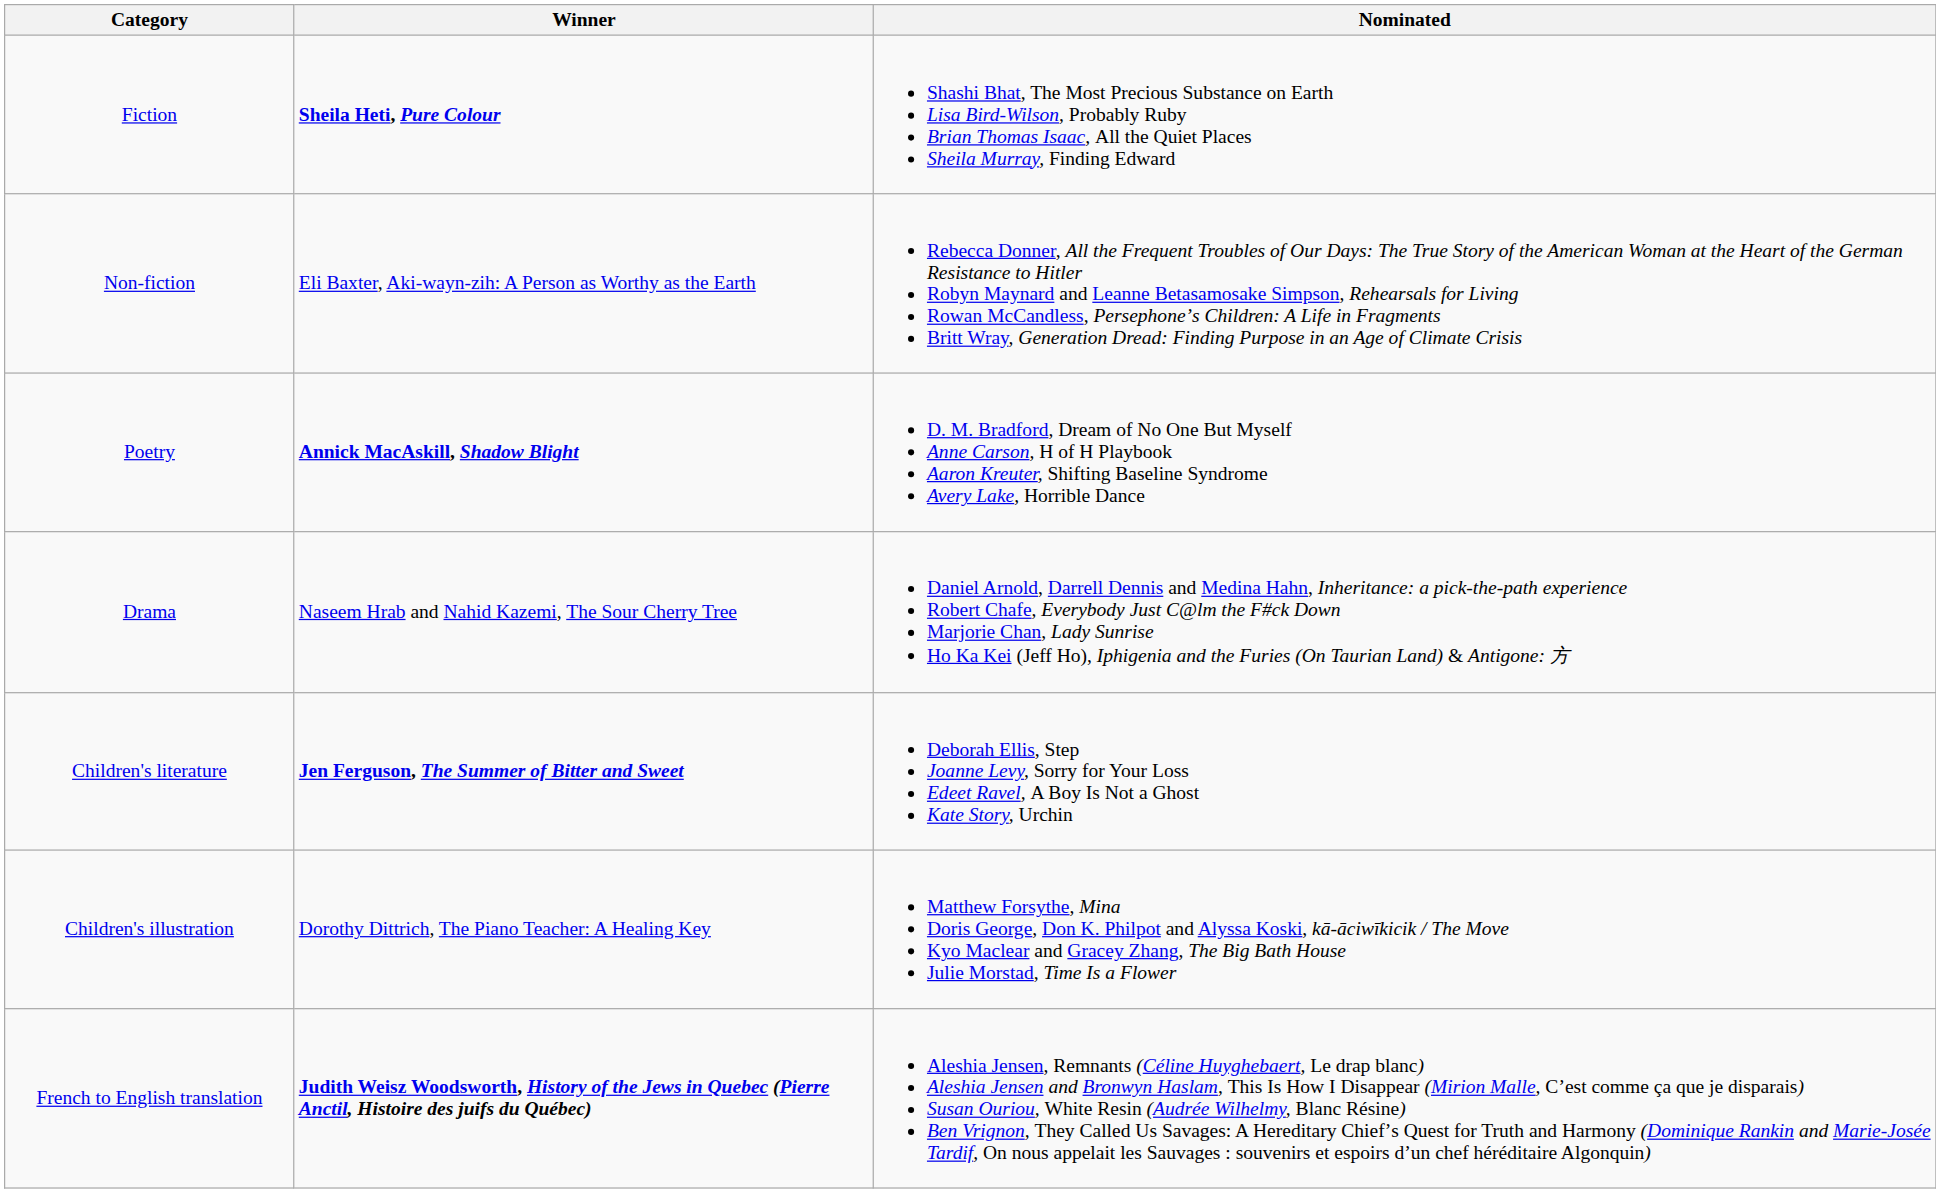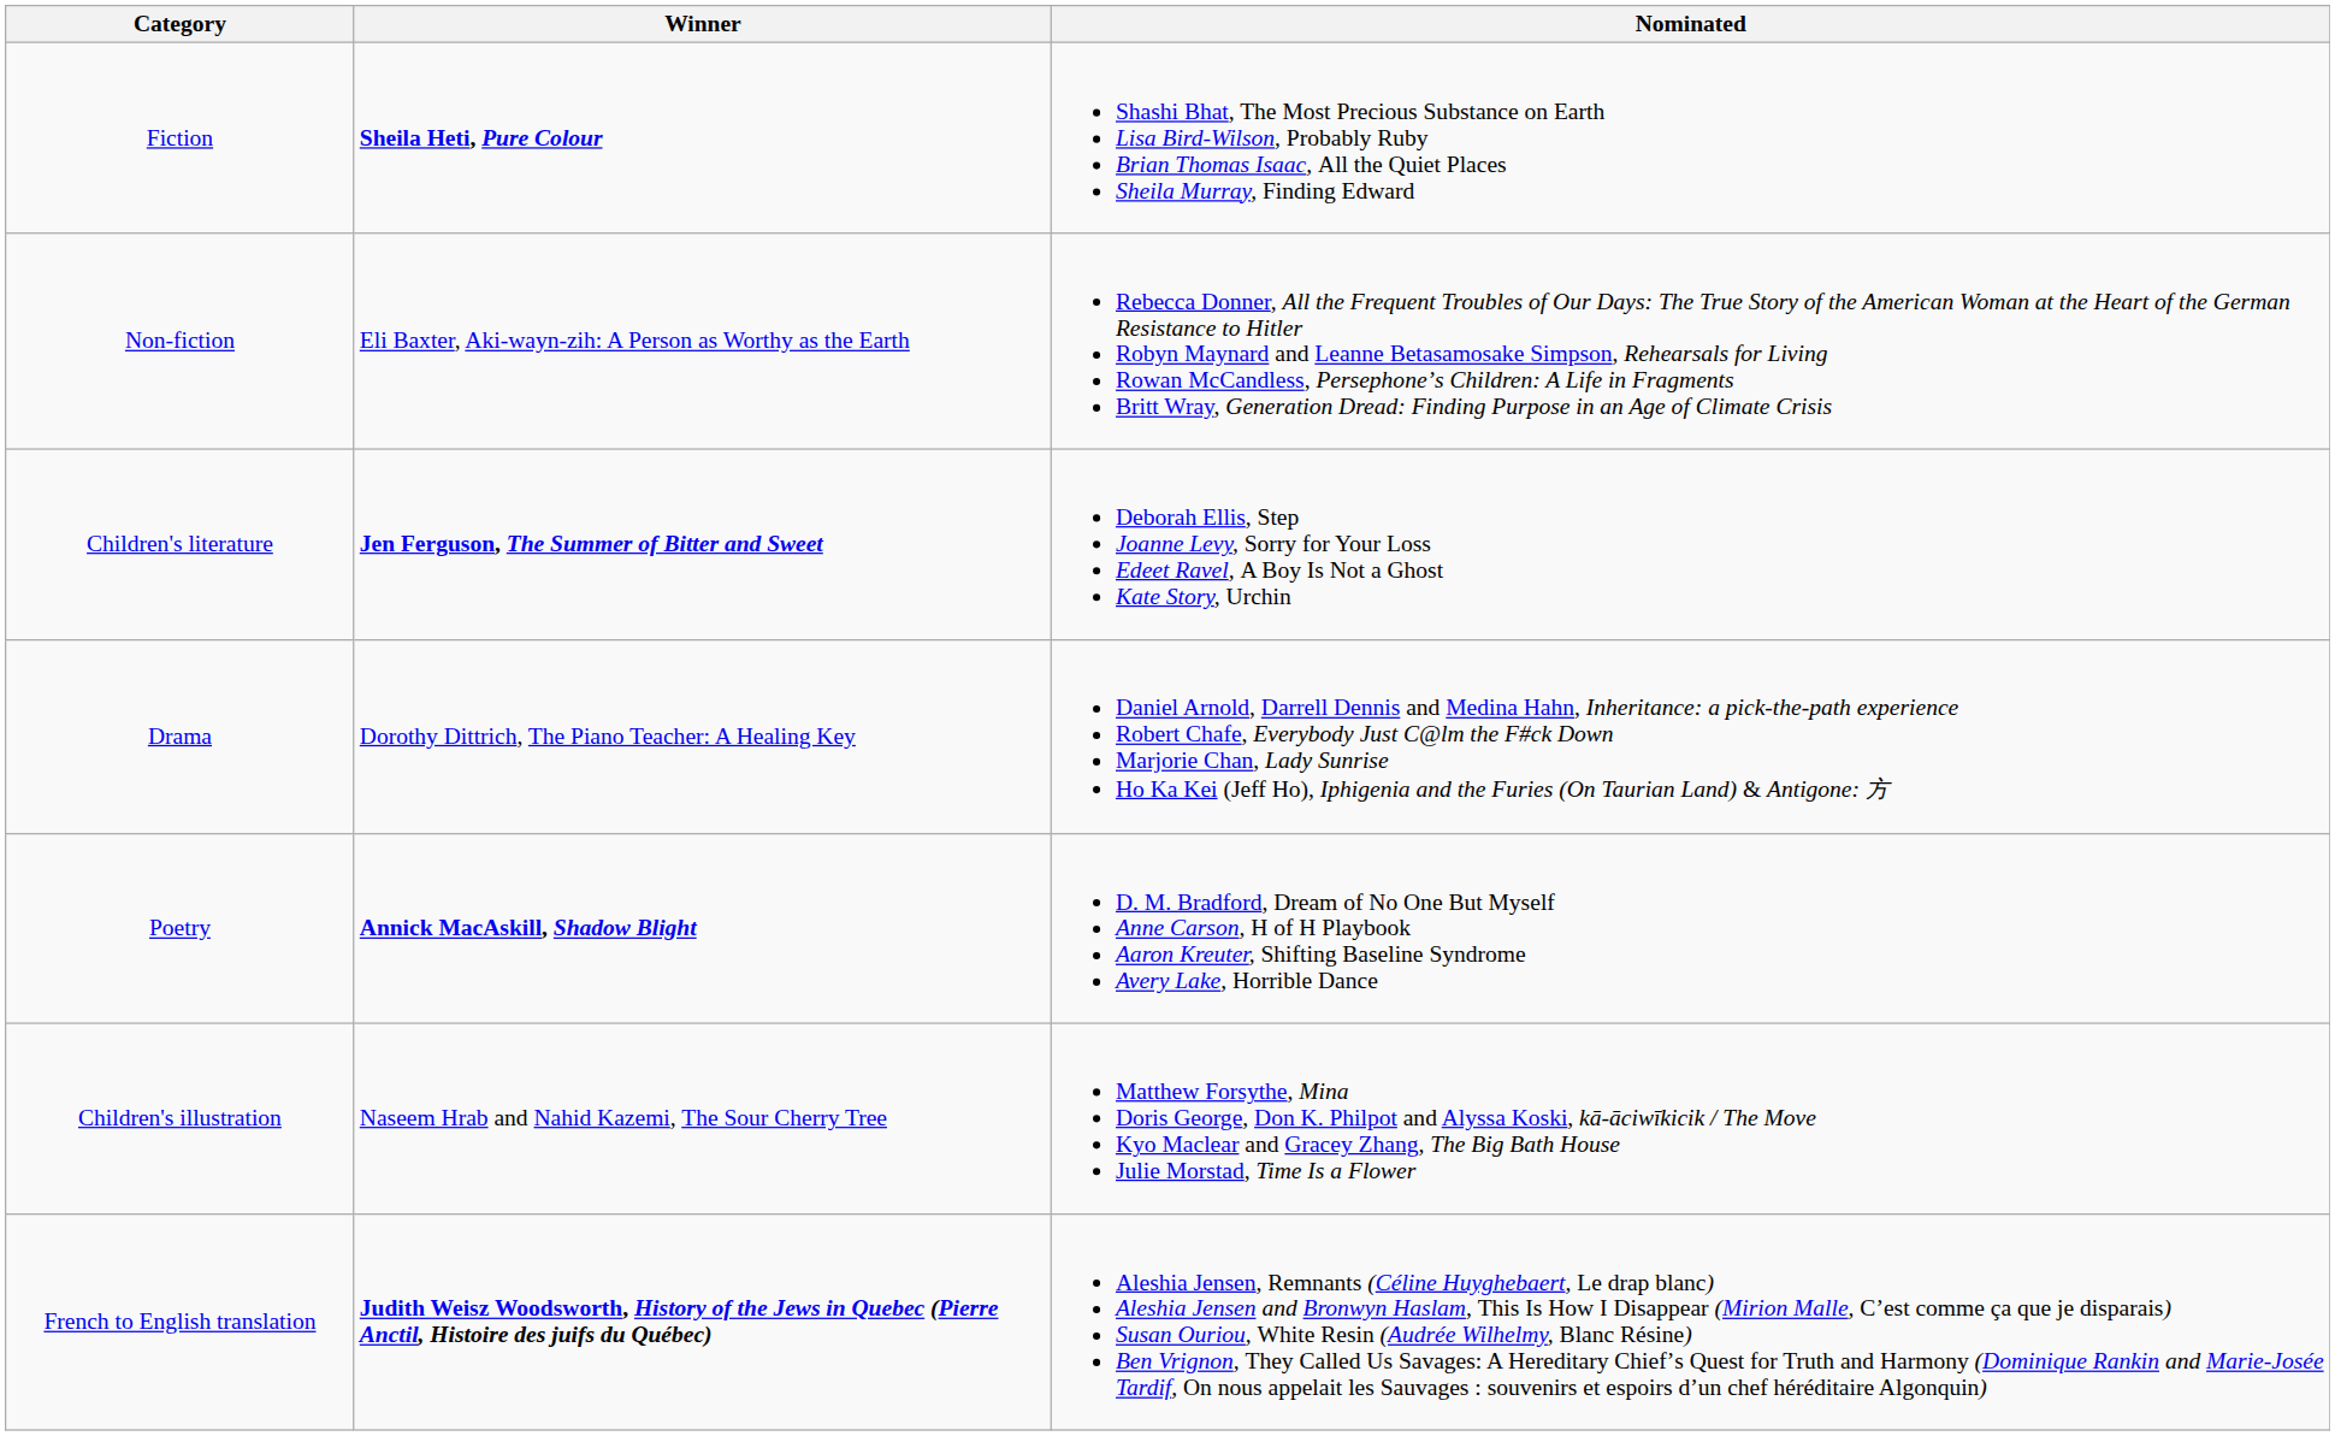 <table class="wikitable" width="100%">
 <tr>
 <th width=15%>Category</th>
 <th width=30%>Winner</th>
 <th width=55%>Nominated</th>
 </tr>
 <tr>
 <td align="center"><a href='#'>Fiction</a></td>
 <td> <strong><a href='#'>Sheila Heti</a>, <em><a href='#'>Pure Colour</a><strong><em></td>
 <td><br><ul><li><a href='#'>Shashi Bhat</a>, </em>The Most Precious Substance on Earth<em></li><li><a href='#'>Lisa Bird-Wilson</a>, </em>Probably Ruby<em></li><li><a href='#'>Brian Thomas Isaac</a>, </em>All the Quiet Places<em></li><li><a href='#'>Sheila Murray</a>, </em>Finding Edward<em></li></ul></td>
 </tr>
 <tr>
 <td align="center"><a href='#'>Non-fiction</a></td>
 <td> </strong><a href='#'>Eli Baxter</a>, </em><a href='#'>Aki-wayn-zih: A Person as Worthy as the Earth</a></em></strong></td>
 <td><br><ul><li><a href='#'>Rebecca Donner</a>, <em>All the Frequent Troubles of Our Days: The True Story of the American Woman at the Heart of the German Resistance to Hitler</em></li><li><a href='#'>Robyn Maynard</a> and <a href='#'>Leanne Betasamosake Simpson</a>, <em>Rehearsals for Living</em></li><li><a href='#'>Rowan McCandless</a>, <em>Persephoneʼs Children: A Life in Fragments</em></li><li><a href='#'>Britt Wray</a>, <em>Generation Dread: Finding Purpose in an Age of Climate Crisis</em></li></ul></td>
 </tr>
 <tr>
+<td align="center"><a href='#'>Children's literature</a></td>
+<td> <strong><a href='#'>Jen Ferguson</a>, <em><a href='#'>The Summer of Bitter and Sweet</a><strong><em></td>
+<td><br><ul><li><a href='#'>Deborah Ellis</a>, </em>Step<em></li><li><a href='#'>Joanne Levy</a>, </em>Sorry for Your Loss<em></li><li><a href='#'>Edeet Ravel</a>, </em>A Boy Is Not a Ghost<em></li><li><a href='#'>Kate Story</a>, </em>Urchin<em></li></ul></td>
+</tr>
+<tr>
+<td align="center"><a href='#'>Drama</a></td>
+<td> </strong><a href='#'>Dorothy Dittrich</a>, </em><a href='#'>The Piano Teacher: A Healing Key</a></em></strong></td>
+<td><br><ul><li><a href='#'>Daniel Arnold</a>, <a href='#'>Darrell Dennis</a> and <a href='#'>Medina Hahn</a>, <em>Inheritance: a pick-the-path experience</em></li><li><a href='#'>Robert Chafe</a>, <em>Everybody Just C@lm the F#ck Down</em></li><li><a href='#'>Marjorie Chan</a>, <em>Lady Sunrise</em></li><li><a href='#'>Ho Ka Kei</a> (Jeff Ho), <em>Iphigenia and the Furies (On Taurian Land)</em> & <em>Antigone: 方</em></li></ul></td>
+</tr>
+<tr>
 <td align="center"><a href='#'>Poetry</a></td>
 <td> <strong><a href='#'>Annick MacAskill</a>, <em><a href='#'>Shadow Blight</a><strong><em></td>
 <td><br><ul><li><a href='#'>D. M. Bradford</a>, </em>Dream of No One But Myself<em></li><li><a href='#'>Anne Carson</a>, </em>H of H Playbook<em></li><li><a href='#'>Aaron Kreuter</a>, </em>Shifting Baseline Syndrome<em></li><li><a href='#'>Avery Lake</a>, </em>Horrible Dance<em></li></ul></td>
 </tr>
 <tr>
-<td align="center"><a href='#'>Drama</a></td>
+<td align="center"><a href='#'>Children's illustration</a></td>
 <td> </strong><a href='#'>Naseem Hrab</a> and <a href='#'>Nahid Kazemi</a>, </em><a href='#'>The Sour Cherry Tree</a></em></strong></td>
-<td><br><ul><li><a href='#'>Daniel Arnold</a>, <a href='#'>Darrell Dennis</a> and <a href='#'>Medina Hahn</a>, <em>Inheritance: a pick-the-path experience</em></li><li><a href='#'>Robert Chafe</a>, <em>Everybody Just C@lm the F#ck Down</em></li><li><a href='#'>Marjorie Chan</a>, <em>Lady Sunrise</em></li><li><a href='#'>Ho Ka Kei</a> (Jeff Ho), <em>Iphigenia and the Furies (On Taurian Land)</em> & <em>Antigone: 方</em></li></ul></td>
-</tr>
-<tr>
-<td align="center"><a href='#'>Children's literature</a></td>
-<td> <strong><a href='#'>Jen Ferguson</a>, <em><a href='#'>The Summer of Bitter and Sweet</a><strong><em></td>
-<td><br><ul><li><a href='#'>Deborah Ellis</a>, </em>Step<em></li><li><a href='#'>Joanne Levy</a>, </em>Sorry for Your Loss<em></li><li><a href='#'>Edeet Ravel</a>, </em>A Boy Is Not a Ghost<em></li><li><a href='#'>Kate Story</a>, </em>Urchin<em></li></ul></td>
-</tr>
-<tr>
-<td align="center"><a href='#'>Children's illustration</a></td>
-<td> </strong><a href='#'>Dorothy Dittrich</a>, </em><a href='#'>The Piano Teacher: A Healing Key</a></em></strong></td>
 <td><br><ul><li><a href='#'>Matthew Forsythe</a>, <em>Mina</em></li><li><a href='#'>Doris George</a>, <a href='#'>Don K. Philpot</a> and <a href='#'>Alyssa Koski</a>, <em>kā-āciwīkicik / The Move</em></li><li><a href='#'>Kyo Maclear</a> and <a href='#'>Gracey Zhang</a>, <em>The Big Bath House</em></li><li><a href='#'>Julie Morstad</a>, <em>Time Is a Flower</em></li></ul></td>
 </tr>
 <tr>
 <td align="center"><a href='#'>French to English translation</a></td>
 <td> <strong><a href='#'>Judith Weisz Woodsworth</a>, <em><a href='#'>History of the Jews in Quebec</a><strong><em> (<a href='#'>Pierre Anctil</a>, </em>Histoire des juifs du Québec<em>)</td>
 <td><br><ul><li><a href='#'>Aleshia Jensen</a>, </em>Remnants<em> (<a href='#'>Céline Huyghebaert</a>, </em>Le drap blanc<em>)</li><li><a href='#'>Aleshia Jensen</a> and <a href='#'>Bronwyn Haslam</a>, </em>This Is How I Disappear<em> (<a href='#'>Mirion Malle</a>, </em>Cʼest comme ça que je disparais<em>)</li><li><a href='#'>Susan Ouriou</a>, </em>White Resin<em> (<a href='#'>Audrée Wilhelmy</a>, </em>Blanc Résine<em>)</li><li><a href='#'>Ben Vrignon</a>, </em>They Called Us Savages: A Hereditary Chiefʼs Quest for Truth and Harmony<em> (<a href='#'>Dominique Rankin</a> and <a href='#'>Marie-Josée Tardif</a>, </em>On nous appelait les Sauvages : souvenirs et espoirs dʼun chef héréditaire Algonquin<em>)</li></ul></td>
 </tr>
 </table>
